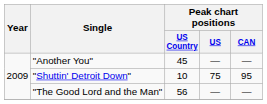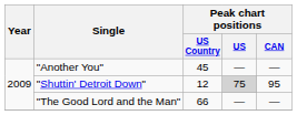 <table class="wikitable" style="text-align:center;">
 <tr>
 <th rowspan="2">Year</th>
 <th rowspan="2">Single</th>
 <th colspan="3">Peak chart positions</th>
 </tr>
 <tr style="font-size:smaller;">
 <th width="45"><a href='#'>US Country</a></th>
 <th width="45"><a href='#'>US</a></th>
 <th width="45"><a href='#'>CAN</a></th>
 </tr>
 <tr>
 <td rowspan="3">2009</td>
 <td align="left">"Another You"</td>
 <td>45</td>
 <td>—</td>
 <td>—</td>
 </tr>
 <tr>
 <td align="left">"<a href='#'>Shuttin' Detroit Down</a>"</td>
-<td>10</td>
-<td>75</td>
+<td>12</td>
+<td style="background: lightgrey;">75</td>
 <td>95</td>
 </tr>
 <tr>
 <td align="left">"The Good Lord and the Man"</td>
-<td>56</td>
+<td>66</td>
 <td>—</td>
 <td>—</td>
 </tr>
 <tr>
 </tr>
 </table>
